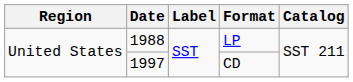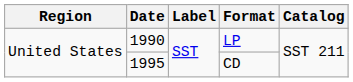 <table class="wikitable">
 <tr>
 <th>Region</th>
 <th>Date</th>
 <th>Label</th>
 <th>Format</th>
 <th>Catalog</th>
 </tr>
 <tr>
 <td rowspan="2">United States</td>
-<td>1988</td>
+<td>1990</td>
 <td rowspan="2"><a href='#'>SST</a></td>
 <td><a href='#'>LP</a></td>
 <td rowspan="2">SST 211</td>
 </tr>
 <tr>
-<td>1997</td>
+<td>1995</td>
 <td>CD</td>
 </tr>
 </table>
